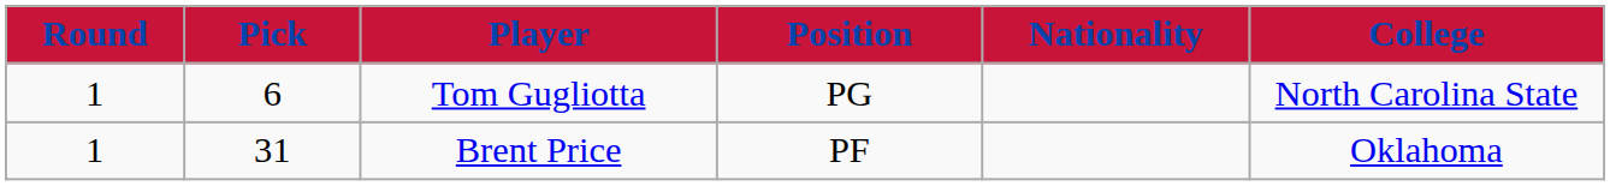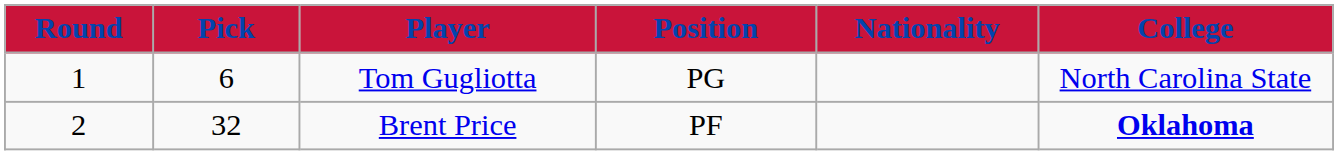 <table class="wikitable sortable sortable">
 <tr>
 <th style="background:#C9143A; color:#0344AD" width="10%">Round</th>
 <th style="background:#C9143A; color:#0344AD" width="10%">Pick</th>
 <th style="background:#C9143A; color:#0344AD" width="20%">Player</th>
 <th style="background:#C9143A; color:#0344AD" width="15%">Position</th>
 <th style="background:#C9143A; color:#0344AD" width="15%">Nationality</th>
 <th style="background:#C9143A; color:#0344AD" width="20%">College</th>
 </tr>
 <tr style="text-align: center">
 <td>1</td>
 <td>6</td>
 <td><a href='#'>Tom Gugliotta</a></td>
 <td>PG</td>
 <td></td>
 <td><a href='#'>North Carolina State</a></td>
 </tr>
 <tr style="text-align: center">
-<td>1</td>
-<td>31</td>
+<td>2</td>
+<td>32</td>
 <td><a href='#'>Brent Price</a></td>
 <td>PF</td>
 <td></td>
-<td><a href='#'>Oklahoma</a></td>
+<td><strong><a href='#'>Oklahoma</a></strong></td>
 </tr>
 </table>
